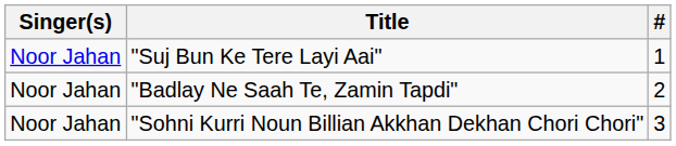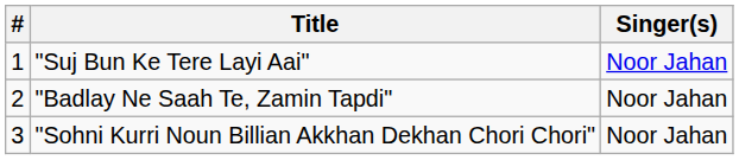 <table class="wikitable" style="font-size:95%;">
 <tr>
+<th>#</th>
+<th>Title</th>
 <th>Singer(s)</th>
-<th>Title</th>
-<th>#</th>
 </tr>
 <tr>
+<td>1</td>
+<td>"Suj Bun Ke Tere Layi Aai"</td>
 <td><a href='#'>Noor Jahan</a></td>
-<td>"Suj Bun Ke Tere Layi Aai"</td>
-<td>1</td>
 </tr>
 <tr>
+<td>2</td>
+<td>"Badlay Ne Saah Te, Zamin Tapdi"</td>
 <td>Noor Jahan</td>
-<td>"Badlay Ne Saah Te, Zamin Tapdi"</td>
-<td>2</td>
 </tr>
 <tr>
+<td>3</td>
+<td>"Sohni Kurri Noun Billian Akkhan Dekhan Chori Chori"</td>
 <td>Noor Jahan</td>
-<td>"Sohni Kurri Noun Billian Akkhan Dekhan Chori Chori"</td>
-<td>3</td>
 </tr>
 </table>
